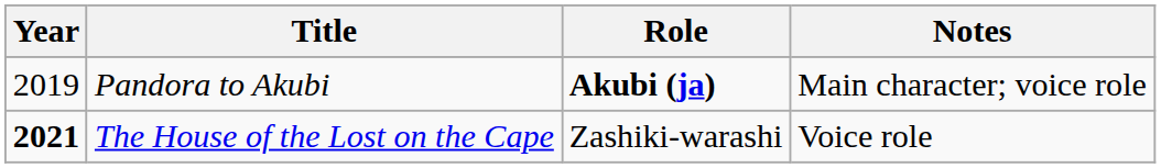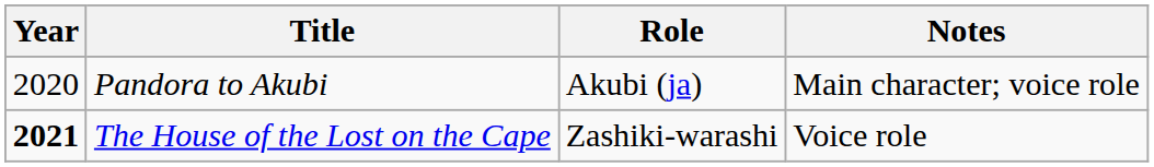 <table class="wikitable sortable">
 <tr>
 <th>Year</th>
 <th>Title</th>
 <th>Role</th>
 <th class="unsortable">Notes</th>
 </tr>
 <tr>
-<td>2019</td>
+<td>2020</td>
 <td><em>Pandora to Akubi</em></td>
-<td><strong>Akubi (<a href='#'>ja</a>)</strong></td>
+<td>Akubi (<a href='#'>ja</a>)</td>
 <td>Main character; voice role</td>
 </tr>
 <tr>
 <td><strong>2021</strong></td>
 <td><em><a href='#'>The House of the Lost on the Cape</a></em></td>
 <td>Zashiki-warashi</td>
 <td>Voice role</td>
 </tr>
 </table>
